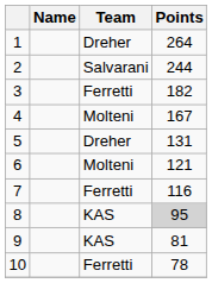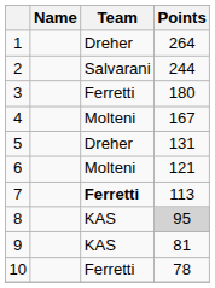 <table class="wikitable">
 <tr>
 <th></th>
 <th>Name</th>
 <th>Team</th>
 <th>Points</th>
 </tr>
 <tr>
 <td style="text-align:center">1</td>
 <td> </td>
 <td>Dreher</td>
 <td style="text-align:center">264</td>
 </tr>
 <tr>
 <td style="text-align:center">2</td>
 <td> </td>
 <td>Salvarani</td>
 <td style="text-align:center">244</td>
 </tr>
 <tr>
 <td style="text-align:center">3</td>
 <td></td>
 <td>Ferretti</td>
-<td style="text-align:center">182</td>
+<td style="text-align:center">180</td>
 </tr>
 <tr>
 <td style="text-align:center">4</td>
 <td></td>
 <td>Molteni</td>
 <td style="text-align:center">167</td>
 </tr>
 <tr>
 <td style="text-align:center">5</td>
 <td></td>
 <td>Dreher</td>
 <td style="text-align:center">131</td>
 </tr>
 <tr>
 <td style="text-align:center">6</td>
 <td></td>
 <td>Molteni</td>
 <td style="text-align:center">121</td>
 </tr>
 <tr>
 <td style="text-align:center">7</td>
 <td></td>
-<td>Ferretti</td>
-<td style="text-align:center">116</td>
+<td><strong>Ferretti</strong></td>
+<td style="text-align:center">113</td>
 </tr>
 <tr>
 <td style="text-align:center">8</td>
 <td></td>
 <td>KAS</td>
 <td style="background: lightgrey; text-align:center">95</td>
 </tr>
 <tr>
 <td style="text-align:center">9</td>
 <td></td>
 <td>KAS</td>
 <td style="text-align:center">81</td>
 </tr>
 <tr>
 <td style="text-align:center">10</td>
 <td></td>
 <td>Ferretti</td>
 <td style="text-align:center">78</td>
 </tr>
 <tr>
 </tr>
 </table>
